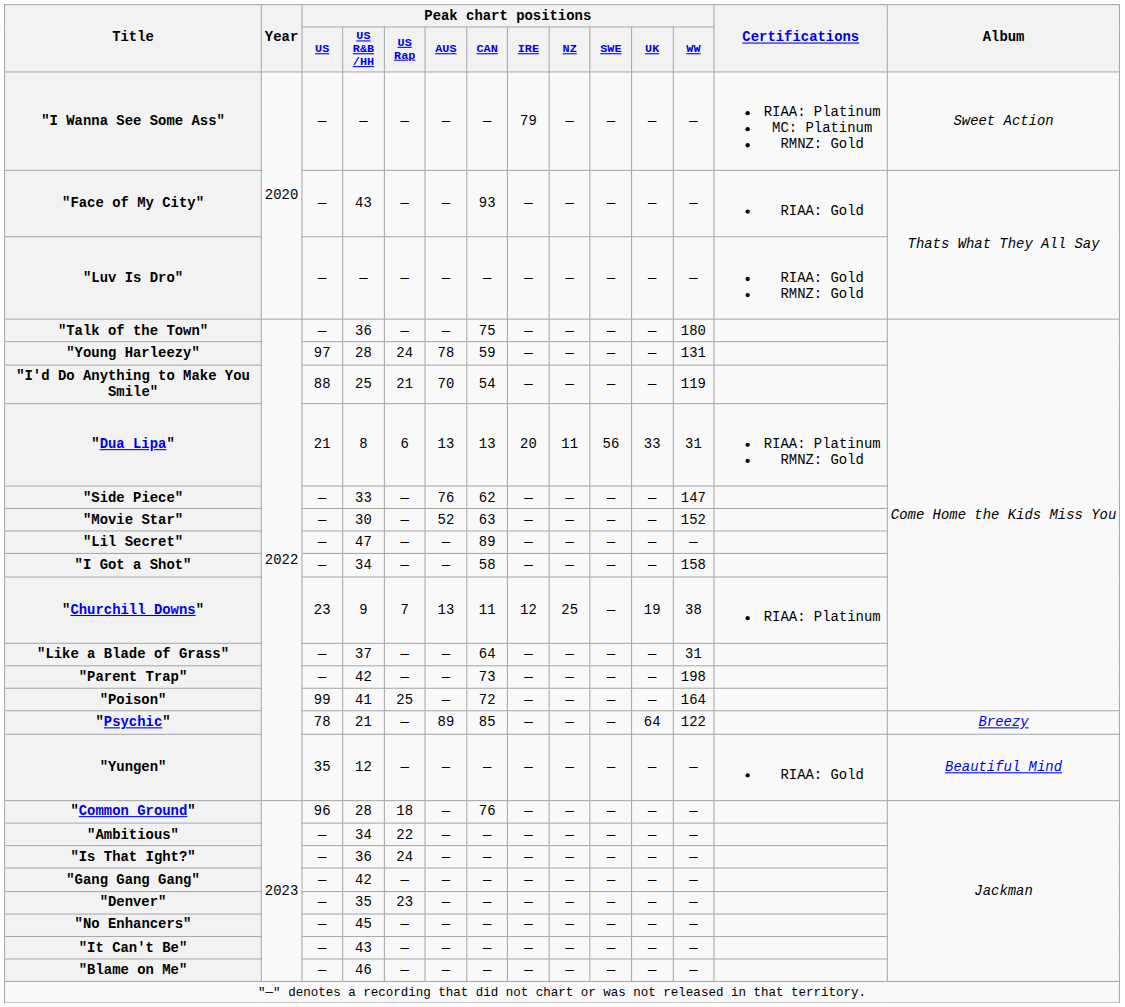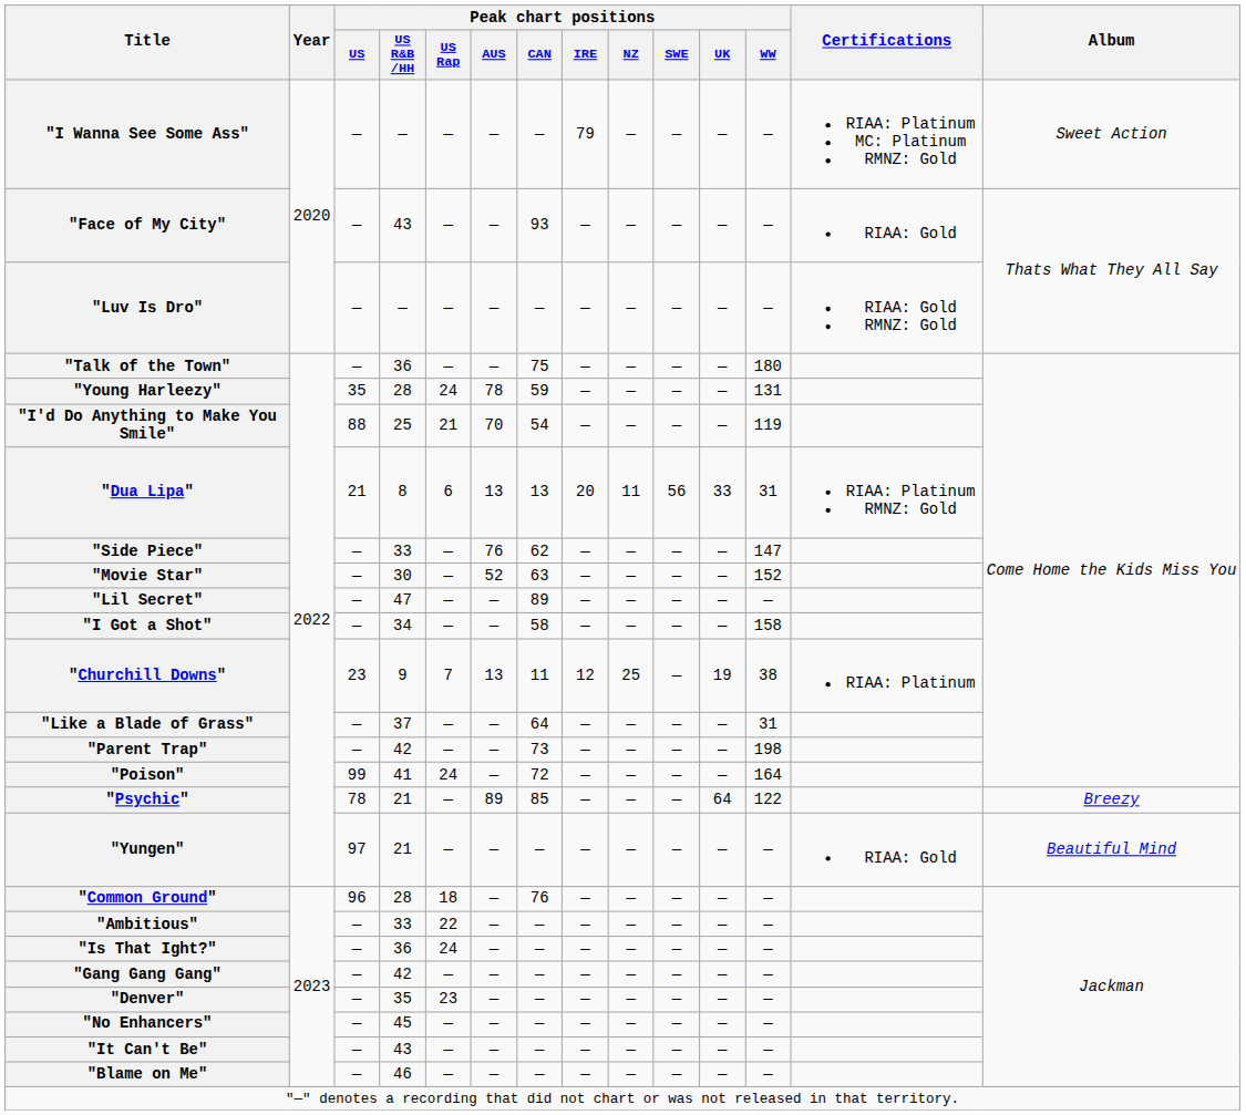 <table class="wikitable plainrowheaders" style="text-align:center;">
 <tr>
 <th scope="col" rowspan="2" style="width:18em;">Title</th>
 <th scope="col" rowspan="2" style="width:1em;">Year</th>
 <th colspan="10">Peak chart positions</th>
 <th scope="col" rowspan="2" style="width:12em;"><a href='#'>Certifications</a></th>
 <th scope="col" rowspan="2">Album</th>
 </tr>
 <tr>
 <th scope="col" style="width:3em;font-size:85%;"><a href='#'>US</a><br></th>
 <th scope="col" style="width:3em;font-size:85%;"><a href='#'>US<br>R&B<br>/HH</a><br></th>
 <th scope="col" style="width:3em;font-size:85%;"><a href='#'>US<br>Rap</a><br></th>
 <th scope="col" style="width:3em;font-size:85%;"><a href='#'>AUS</a><br></th>
 <th scope="col" style="width:3em;font-size:85%;"><a href='#'>CAN</a><br></th>
 <th scope="col" style="width:3em;font-size:85%;"><a href='#'>IRE</a><br></th>
 <th scope="col" style="width:3em;font-size:85%;"><a href='#'>NZ</a><br></th>
 <th scope="col" style="width:3em;font-size:85%;"><a href='#'>SWE</a><br></th>
 <th scope="col" style="width:3em;font-size:85%;"><a href='#'>UK</a><br></th>
 <th scope="col" style="width:3em;font-size:85%;"><a href='#'>WW</a><br></th>
 </tr>
 <tr>
 <th scope="row">"I Wanna See Some Ass"<br></th>
 <td rowspan="3">2020</td>
 <td>—</td>
 <td>—</td>
 <td>—</td>
 <td>—</td>
 <td>—</td>
 <td>79</td>
 <td>—</td>
 <td>—</td>
 <td>—</td>
 <td>—</td>
 <td><br><ul><li>RIAA: Platinum</li><li>MC: Platinum</li><li>RMNZ: Gold</li></ul></td>
 <td><em>Sweet Action</em></td>
 </tr>
 <tr>
 <th scope="row">"Face of My City"<br></th>
 <td>—</td>
 <td>43</td>
 <td>—</td>
 <td>—</td>
 <td>93</td>
 <td>—</td>
 <td>—</td>
 <td>—</td>
 <td>—</td>
 <td>—</td>
 <td><br><ul><li>RIAA: Gold</li></ul></td>
 <td rowspan="2"><em>Thats What They All Say</em></td>
 </tr>
 <tr>
 <th scope="row">"Luv Is Dro"<br></th>
 <td>—</td>
 <td>—</td>
 <td>—</td>
 <td>—</td>
 <td>—</td>
 <td>—</td>
 <td>—</td>
 <td>—</td>
 <td>—</td>
 <td>—</td>
 <td><br><ul><li>RIAA: Gold</li><li>RMNZ: Gold</li></ul></td>
 </tr>
 <tr>
 <th scope="row">"Talk of the Town"</th>
 <td rowspan="14">2022</td>
 <td>—</td>
 <td>36</td>
 <td>—</td>
 <td>—</td>
 <td>75</td>
 <td>—</td>
 <td>—</td>
 <td>—</td>
 <td>—</td>
 <td>180</td>
 <td></td>
 <td rowspan="12"><em>Come Home the Kids Miss You</em></td>
 </tr>
 <tr>
 <th scope="row">"Young Harleezy"</th>
-<td>97</td>
+<td>35</td>
 <td>28</td>
 <td>24</td>
 <td>78</td>
 <td>59</td>
 <td>—</td>
 <td>—</td>
 <td>—</td>
 <td>—</td>
 <td>131</td>
 <td></td>
 </tr>
 <tr>
 <th scope="row">"I'd Do Anything to Make You Smile"</th>
 <td>88</td>
 <td>25</td>
 <td>21</td>
 <td>70</td>
 <td>54</td>
 <td>—</td>
 <td>—</td>
 <td>—</td>
 <td>—</td>
 <td>119</td>
 <td></td>
 </tr>
 <tr>
 <th scope="row">"<a href='#'>Dua Lipa</a>"</th>
 <td>21</td>
 <td>8</td>
 <td>6</td>
 <td>13</td>
 <td>13</td>
 <td>20</td>
 <td>11</td>
 <td>56</td>
 <td>33</td>
 <td>31</td>
 <td><br><ul><li>RIAA: Platinum</li><li>RMNZ: Gold</li></ul></td>
 </tr>
 <tr>
 <th scope="row">"Side Piece"</th>
 <td>—</td>
 <td>33</td>
 <td>—</td>
 <td>76</td>
 <td>62</td>
 <td>—</td>
 <td>—</td>
 <td>—</td>
 <td>—</td>
 <td>147</td>
 <td></td>
 </tr>
 <tr>
 <th scope="row">"Movie Star"<br></th>
 <td>—</td>
 <td>30</td>
 <td>—</td>
 <td>52</td>
 <td>63</td>
 <td>—</td>
 <td>—</td>
 <td>—</td>
 <td>—</td>
 <td>152</td>
 <td></td>
 </tr>
 <tr>
 <th scope="row">"Lil Secret"</th>
 <td>—</td>
 <td>47</td>
 <td>—</td>
 <td>—</td>
 <td>89</td>
 <td>—</td>
 <td>—</td>
 <td>—</td>
 <td>—</td>
 <td>—</td>
 <td></td>
 </tr>
 <tr>
 <th scope="row">"I Got a Shot"</th>
 <td>—</td>
 <td>34</td>
 <td>—</td>
 <td>—</td>
 <td>58</td>
 <td>—</td>
 <td>—</td>
 <td>—</td>
 <td>—</td>
 <td>158</td>
 <td></td>
 </tr>
 <tr>
 <th scope="row">"<a href='#'>Churchill Downs</a>"<br></th>
 <td>23</td>
 <td>9</td>
 <td>7</td>
 <td>13</td>
 <td>11</td>
 <td>12</td>
 <td>25</td>
 <td>—</td>
 <td>19</td>
 <td>38</td>
 <td><br><ul><li>RIAA: Platinum</li></ul></td>
 </tr>
 <tr>
 <th scope="row">"Like a Blade of Grass"</th>
 <td>—</td>
 <td>37</td>
 <td>—</td>
 <td>—</td>
 <td>64</td>
 <td>—</td>
 <td>—</td>
 <td>—</td>
 <td>—</td>
 <td>31</td>
 <td></td>
 </tr>
 <tr>
 <th scope="row">"Parent Trap"<br></th>
 <td>—</td>
 <td>42</td>
 <td>—</td>
 <td>—</td>
 <td>73</td>
 <td>—</td>
 <td>—</td>
 <td>—</td>
 <td>—</td>
 <td>198</td>
 <td></td>
 </tr>
 <tr>
 <th scope="row">"Poison"<br></th>
 <td>99</td>
 <td>41</td>
-<td>25</td>
+<td>24</td>
 <td>—</td>
 <td>72</td>
 <td>—</td>
 <td>—</td>
 <td>—</td>
 <td>—</td>
 <td>164</td>
 <td></td>
 </tr>
 <tr>
 <th scope="row">"<a href='#'>Psychic</a>"<br></th>
 <td>78</td>
 <td>21</td>
 <td>—</td>
 <td>89</td>
 <td>85</td>
 <td>—</td>
 <td>—</td>
 <td>—</td>
 <td>64</td>
 <td>122</td>
 <td></td>
 <td><em><a href='#'>Breezy</a></em></td>
 </tr>
 <tr>
 <th scope="row">"Yungen"<br></th>
-<td>35</td>
-<td>12</td>
+<td>97</td>
+<td>21</td>
 <td>—</td>
 <td>—</td>
 <td>—</td>
 <td>—</td>
 <td>—</td>
 <td>—</td>
 <td>—</td>
 <td>—</td>
 <td><br><ul><li>RIAA: Gold</li></ul></td>
 <td><em><a href='#'>Beautiful Mind</a></em></td>
 </tr>
 <tr>
 <th scope="row">"<a href='#'>Common Ground</a>"</th>
 <td rowspan="8">2023</td>
 <td>96</td>
 <td>28</td>
 <td>18</td>
 <td>—</td>
 <td>76</td>
 <td>—</td>
 <td>—</td>
 <td>—</td>
 <td>—</td>
 <td>—</td>
 <td></td>
 <td rowspan="8"><em>Jackman</em></td>
 </tr>
 <tr>
 <th scope="row">"Ambitious"</th>
 <td>—</td>
-<td>34</td>
+<td>33</td>
 <td>22</td>
 <td>—</td>
 <td>—</td>
 <td>—</td>
 <td>—</td>
 <td>—</td>
 <td>—</td>
 <td>—</td>
 <td></td>
 </tr>
 <tr>
 <th scope="row">"Is That Ight?"</th>
 <td>—</td>
 <td>36</td>
 <td>24</td>
 <td>—</td>
 <td>—</td>
 <td>—</td>
 <td>—</td>
 <td>—</td>
 <td>—</td>
 <td>—</td>
 <td></td>
 </tr>
 <tr>
 <th scope="row">"Gang Gang Gang"</th>
 <td>—</td>
 <td>42</td>
 <td>—</td>
 <td>—</td>
 <td>—</td>
 <td>—</td>
 <td>—</td>
 <td>—</td>
 <td>—</td>
 <td>—</td>
 <td></td>
 </tr>
 <tr>
 <th scope="row">"Denver"</th>
 <td>—</td>
 <td>35</td>
 <td>23</td>
 <td>—</td>
 <td>—</td>
 <td>—</td>
 <td>—</td>
 <td>—</td>
 <td>—</td>
 <td>—</td>
 <td></td>
 </tr>
 <tr>
 <th scope="row">"No Enhancers"</th>
 <td>—</td>
 <td>45</td>
 <td>—</td>
 <td>—</td>
 <td>—</td>
 <td>—</td>
 <td>—</td>
 <td>—</td>
 <td>—</td>
 <td>—</td>
 <td></td>
 </tr>
 <tr>
 <th scope="row">"It Can't Be"</th>
 <td>—</td>
 <td>43</td>
 <td>—</td>
 <td>—</td>
 <td>—</td>
 <td>—</td>
 <td>—</td>
 <td>—</td>
 <td>—</td>
 <td>—</td>
 <td></td>
 </tr>
 <tr>
 <th scope="row">"Blame on Me"</th>
 <td>—</td>
 <td>46</td>
 <td>—</td>
 <td>—</td>
 <td>—</td>
 <td>—</td>
 <td>—</td>
 <td>—</td>
 <td>—</td>
 <td>—</td>
 <td></td>
 </tr>
 <tr>
 <td colspan="14" style="font-size:90%">"—" denotes a recording that did not chart or was not released in that territory.</td>
 </tr>
 </table>
